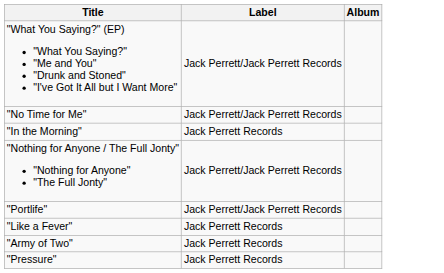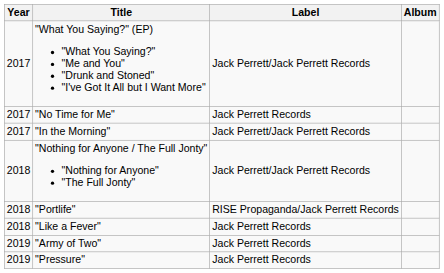 <table class="wikitable">
 <tr>
+<th>Year</th>
 <th>Title</th>
 <th>Label</th>
 <th>Album</th>
 </tr>
 <tr>
+<td>2017</td>
 <td>"What You Saying?" (EP)<br><ul><li>"What You Saying?"</li><li>"Me and You"</li><li>"Drunk and Stoned"</li><li>"I've Got It All but I Want More"</li></ul></td>
 <td>Jack Perrett/Jack Perrett Records</td>
 <td></td>
 </tr>
 <tr>
+<td>2017</td>
 <td>"No Time for Me"</td>
+<td>Jack Perrett Records</td>
+<td></td>
+</tr>
+<tr>
+<td>2017</td>
+<td>"In the Morning"</td>
 <td>Jack Perrett/Jack Perrett Records</td>
 <td></td>
 </tr>
 <tr>
-<td>"In the Morning"</td>
-<td>Jack Perrett Records</td>
-<td></td>
-</tr>
-<tr>
+<td>2018</td>
 <td>"Nothing for Anyone / The Full Jonty"<br><ul><li>"Nothing for Anyone"</li><li>"The Full Jonty"</li></ul></td>
 <td>Jack Perrett/Jack Perrett Records</td>
 <td></td>
 </tr>
 <tr>
+<td>2018</td>
 <td>"Portlife"</td>
-<td>Jack Perrett/Jack Perrett Records</td>
+<td>RISE Propaganda/Jack Perrett Records</td>
 <td></td>
 </tr>
 <tr>
+<td>2018</td>
 <td>"Like a Fever"</td>
 <td>Jack Perrett Records</td>
 <td></td>
 </tr>
 <tr>
+<td>2019</td>
 <td>"Army of Two"</td>
 <td>Jack Perrett Records</td>
 <td></td>
 </tr>
 <tr>
+<td>2019</td>
 <td>"Pressure"</td>
 <td>Jack Perrett Records</td>
 <td></td>
 </tr>
 </table>
